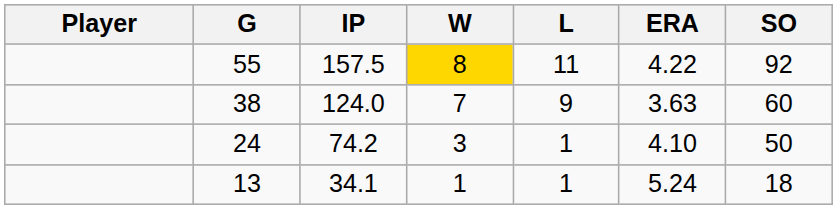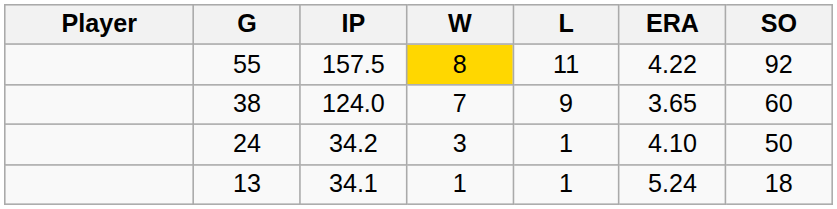 <table class="wikitable sortable">
 <tr>
 <th bgcolor="#DDDDFF" width="16%">Player</th>
 <th bgcolor="#DDDDFF" width="9%">G</th>
 <th bgcolor="#DDDDFF" width="9%">IP</th>
 <th bgcolor="#DDDDFF" width="9%">W</th>
 <th bgcolor="#DDDDFF" width="9%">L</th>
 <th bgcolor="#DDDDFF" width="9%">ERA</th>
 <th bgcolor="#DDDDFF" width="9%">SO</th>
 </tr>
 <tr align="center">
 <td></td>
 <td>55</td>
 <td>157.5</td>
 <td style="background: gold;">8</td>
 <td>11</td>
 <td>4.22</td>
 <td>92</td>
 </tr>
 <tr align="center">
 <td></td>
 <td>38</td>
 <td>124.0</td>
 <td>7</td>
 <td>9</td>
-<td>3.63</td>
+<td>3.65</td>
 <td>60</td>
 </tr>
 <tr align="center">
 <td></td>
 <td>24</td>
-<td>74.2</td>
+<td>34.2</td>
 <td>3</td>
 <td>1</td>
 <td>4.10</td>
 <td>50</td>
 </tr>
 <tr align="center">
 <td></td>
 <td>13</td>
 <td>34.1</td>
 <td>1</td>
 <td>1</td>
 <td>5.24</td>
 <td>18</td>
 </tr>
 </table>
